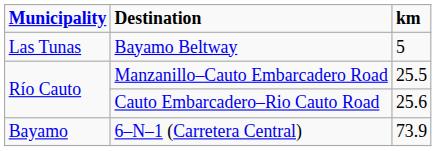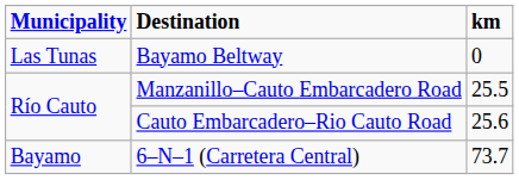 <table class="wikitable">
 <tr>
 <td><strong><a href='#'>Municipality</a></strong></td>
 <td><strong>Destination</strong></td>
 <td><strong>km</strong></td>
 </tr>
 <tr>
 <td><a href='#'>Las Tunas</a></td>
 <td><a href='#'>Bayamo Beltway</a></td>
-<td>5</td>
+<td>0</td>
 </tr>
 <tr>
 <td rowspan="2"><a href='#'>Río Cauto</a></td>
 <td><a href='#'>Manzanillo–Cauto <bdi>Embarcadero</bdi> Road</a></td>
 <td>25.5</td>
 </tr>
 <tr>
 <td><a href='#'>Cauto Embarcadero–Rio Cauto Road</a></td>
 <td>25.6</td>
 </tr>
 <tr>
 <td><a href='#'>Bayamo</a></td>
 <td> <a href='#'>6–N–1</a> (<a href='#'>Carretera Central</a>)</td>
-<td>73.9</td>
+<td>73.7</td>
 </tr>
 </table>
